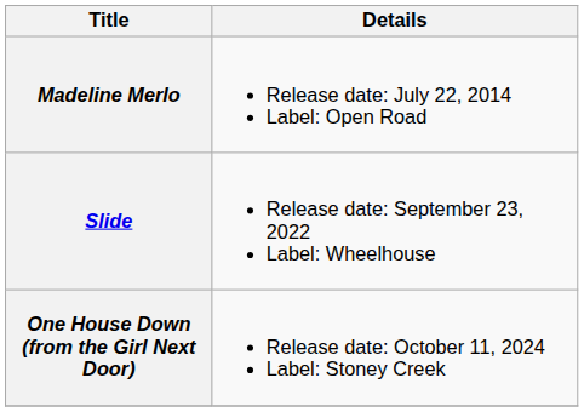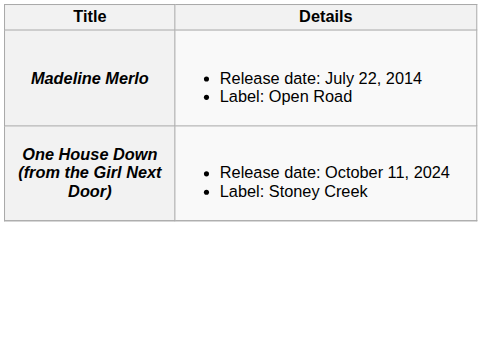 <table class="wikitable plainrowheaders">
 <tr>
 <th style="width:10em;">Title</th>
 <th style="width:18em;">Details</th>
 </tr>
 <tr>
 <th scope="row"><em>Madeline Merlo</em></th>
 <td><br><ul><li>Release date: July 22, 2014</li><li>Label: Open Road</li></ul></td>
 </tr>
 <tr>
-<th scope="row"><em><a href='#'>Slide</a></em></th>
-<td><br><ul><li>Release date: September 23, 2022</li><li>Label: Wheelhouse</li></ul></td>
-</tr>
-<tr>
 <th scope="row"><em>One House Down (from the Girl Next Door)</em></th>
 <td><br><ul><li>Release date: October 11, 2024</li><li>Label: Stoney Creek</li></ul></td>
 </tr>
 <tr>
 </tr>
 </table>
